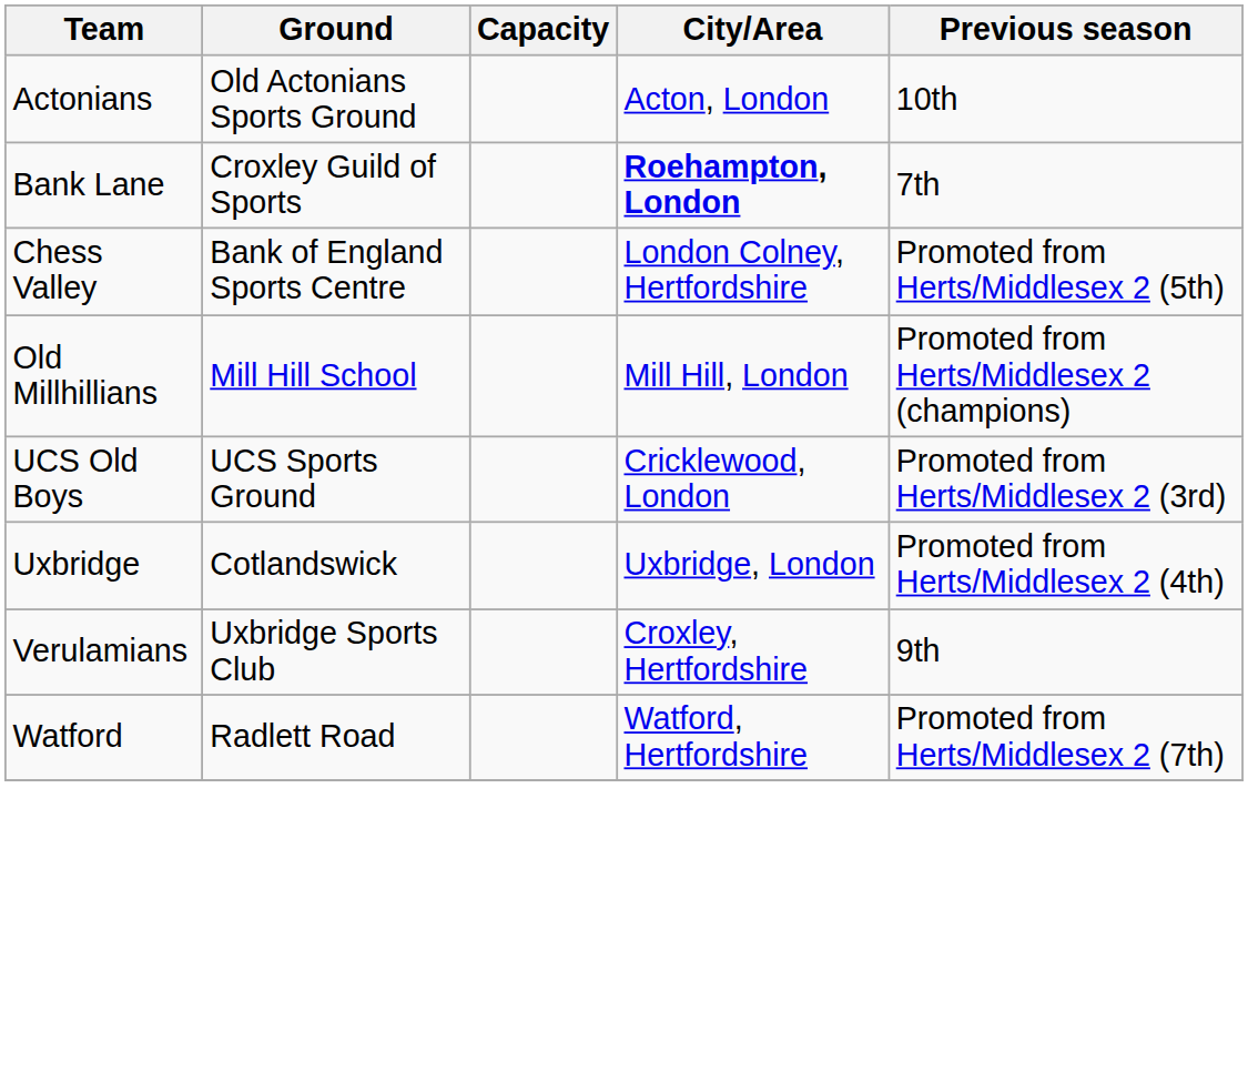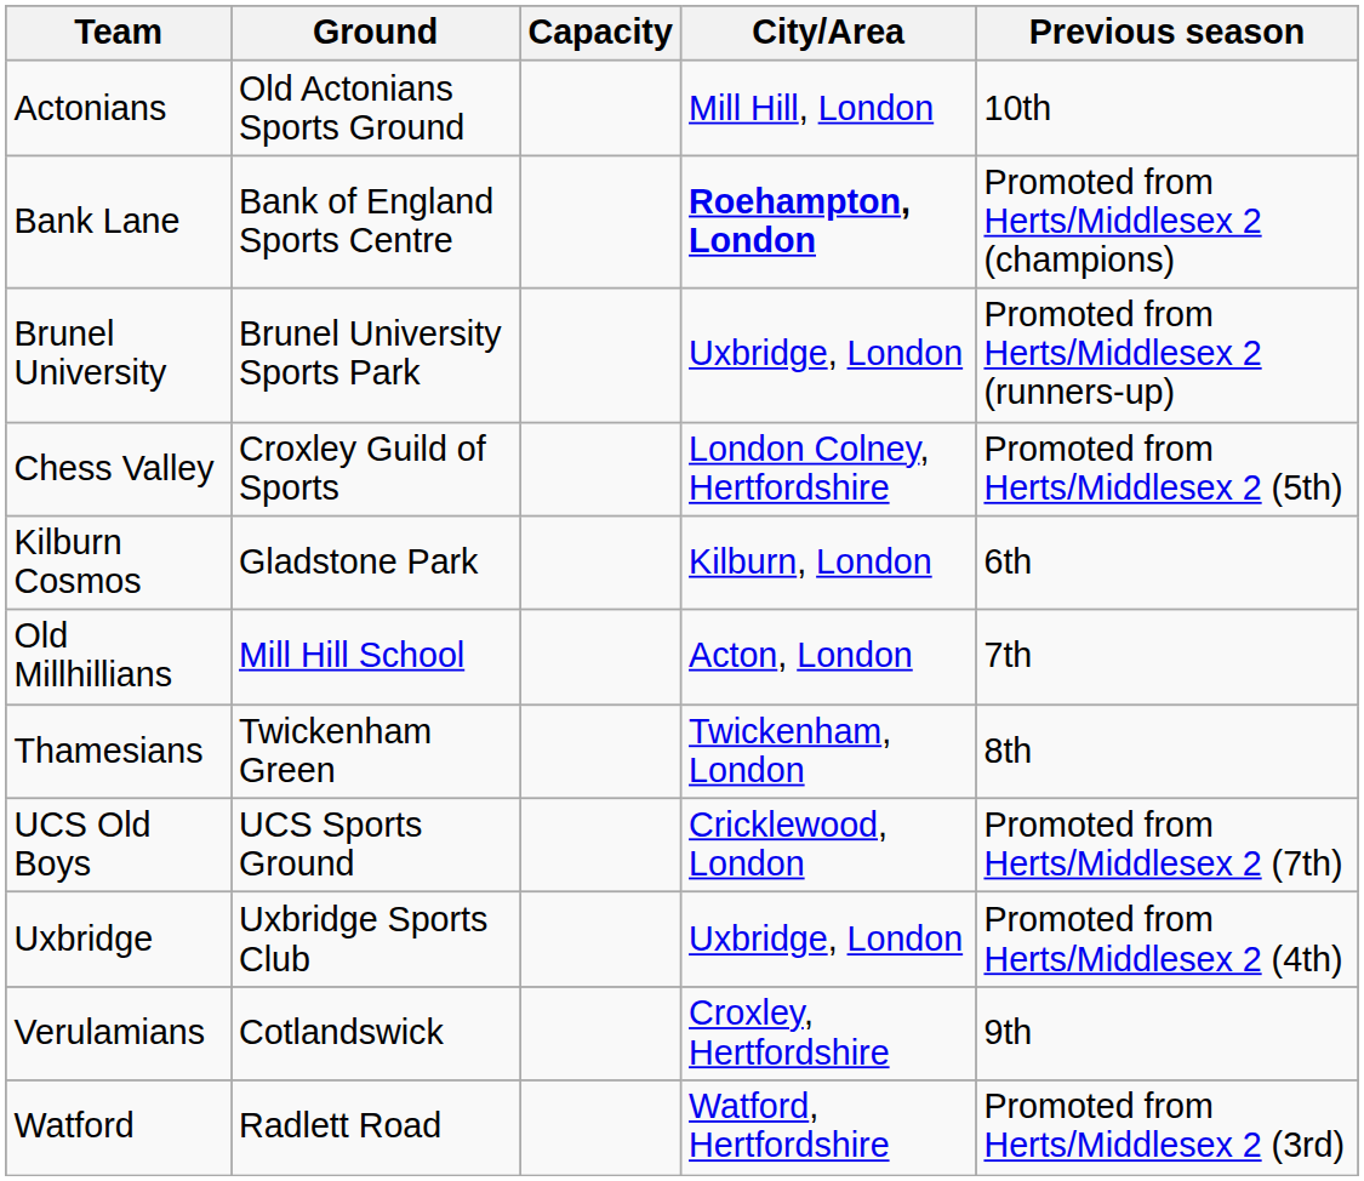 <table class="wikitable sortable" width=100%>
 <tr>
 <th>Team</th>
 <th>Ground</th>
 <th>Capacity</th>
 <th>City/Area</th>
 <th>Previous season</th>
 </tr>
 <tr>
 <td>Actonians</td>
 <td>Old Actonians Sports Ground</td>
 <td></td>
-<td><a href='#'>Acton</a>,  <a href='#'>London</a></td>
+<td><a href='#'>Mill Hill</a>, <a href='#'>London</a></td>
 <td>10th</td>
 </tr>
 <tr>
 <td>Bank Lane</td>
-<td>Croxley Guild of Sports</td>
+<td>Bank of England Sports Centre</td>
 <td></td>
 <td><strong><a href='#'>Roehampton</a>,  <a href='#'>London</a></strong></td>
-<td>7th</td>
+<td>Promoted from <a href='#'>Herts/Middlesex 2</a> (champions)</td>
+</tr>
+<tr>
+<td>Brunel University</td>
+<td>Brunel University Sports Park</td>
+<td></td>
+<td><a href='#'>Uxbridge</a>,  <a href='#'>London</a></td>
+<td>Promoted from <a href='#'>Herts/Middlesex 2</a> (runners-up)</td>
 </tr>
 <tr>
 <td>Chess Valley</td>
-<td>Bank of England Sports Centre</td>
+<td>Croxley Guild of Sports</td>
 <td></td>
 <td><a href='#'>London Colney</a>, <a href='#'>Hertfordshire</a></td>
 <td>Promoted from <a href='#'>Herts/Middlesex 2</a> (5th)</td>
 </tr>
 <tr>
+<td>Kilburn Cosmos</td>
+<td>Gladstone Park</td>
+<td></td>
+<td><a href='#'>Kilburn</a>,  <a href='#'>London</a></td>
+<td>6th</td>
+</tr>
+<tr>
 <td>Old Millhillians</td>
 <td><a href='#'>Mill Hill School</a></td>
 <td></td>
-<td><a href='#'>Mill Hill</a>, <a href='#'>London</a></td>
-<td>Promoted from <a href='#'>Herts/Middlesex 2</a> (champions)</td>
+<td><a href='#'>Acton</a>,  <a href='#'>London</a></td>
+<td>7th</td>
+</tr>
+<tr>
+<td>Thamesians</td>
+<td>Twickenham Green</td>
+<td></td>
+<td><a href='#'>Twickenham</a>,  <a href='#'>London</a></td>
+<td>8th</td>
 </tr>
 <tr>
 <td>UCS Old Boys</td>
 <td>UCS Sports Ground</td>
 <td></td>
 <td><a href='#'>Cricklewood</a>,  <a href='#'>London</a></td>
-<td>Promoted from <a href='#'>Herts/Middlesex 2</a> (3rd)</td>
+<td>Promoted from <a href='#'>Herts/Middlesex 2</a> (7th)</td>
 </tr>
 <tr>
 <td>Uxbridge</td>
-<td>Cotlandswick</td>
+<td>Uxbridge Sports Club</td>
 <td></td>
 <td><a href='#'>Uxbridge</a>, <a href='#'>London</a></td>
 <td>Promoted from <a href='#'>Herts/Middlesex 2</a> (4th)</td>
 </tr>
 <tr>
 <td>Verulamians</td>
-<td>Uxbridge Sports Club</td>
+<td>Cotlandswick</td>
 <td></td>
 <td><a href='#'>Croxley</a>, <a href='#'>Hertfordshire</a></td>
 <td>9th</td>
 </tr>
 <tr>
 <td>Watford</td>
 <td>Radlett Road</td>
 <td></td>
 <td><a href='#'>Watford</a>, <a href='#'>Hertfordshire</a></td>
-<td>Promoted from <a href='#'>Herts/Middlesex 2</a> (7th)</td>
+<td>Promoted from <a href='#'>Herts/Middlesex 2</a> (3rd)</td>
 </tr>
 <tr>
 </tr>
 </table>
